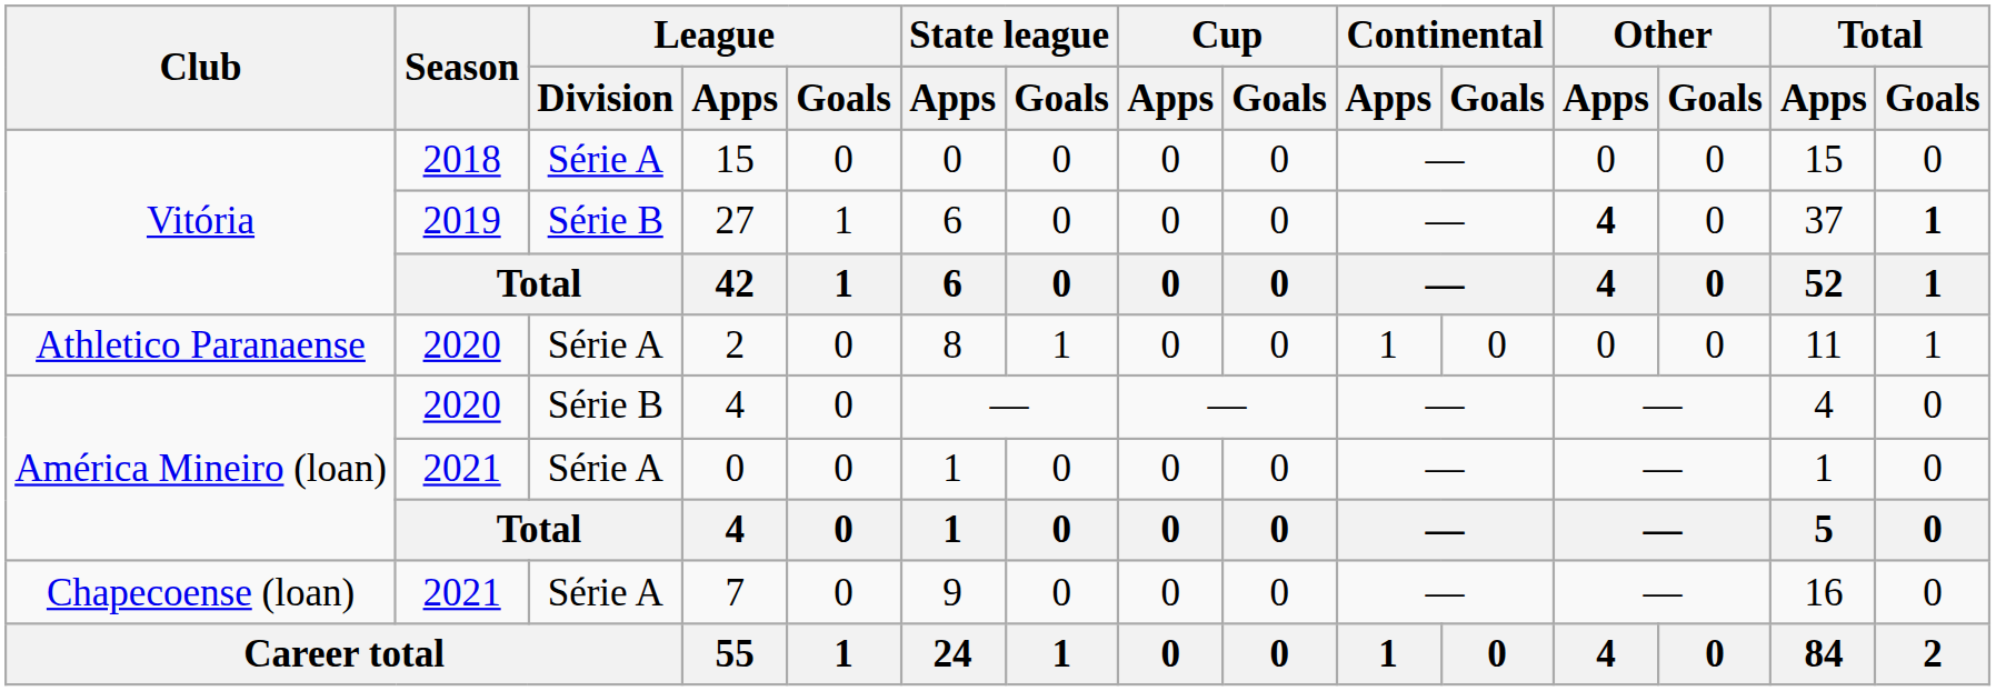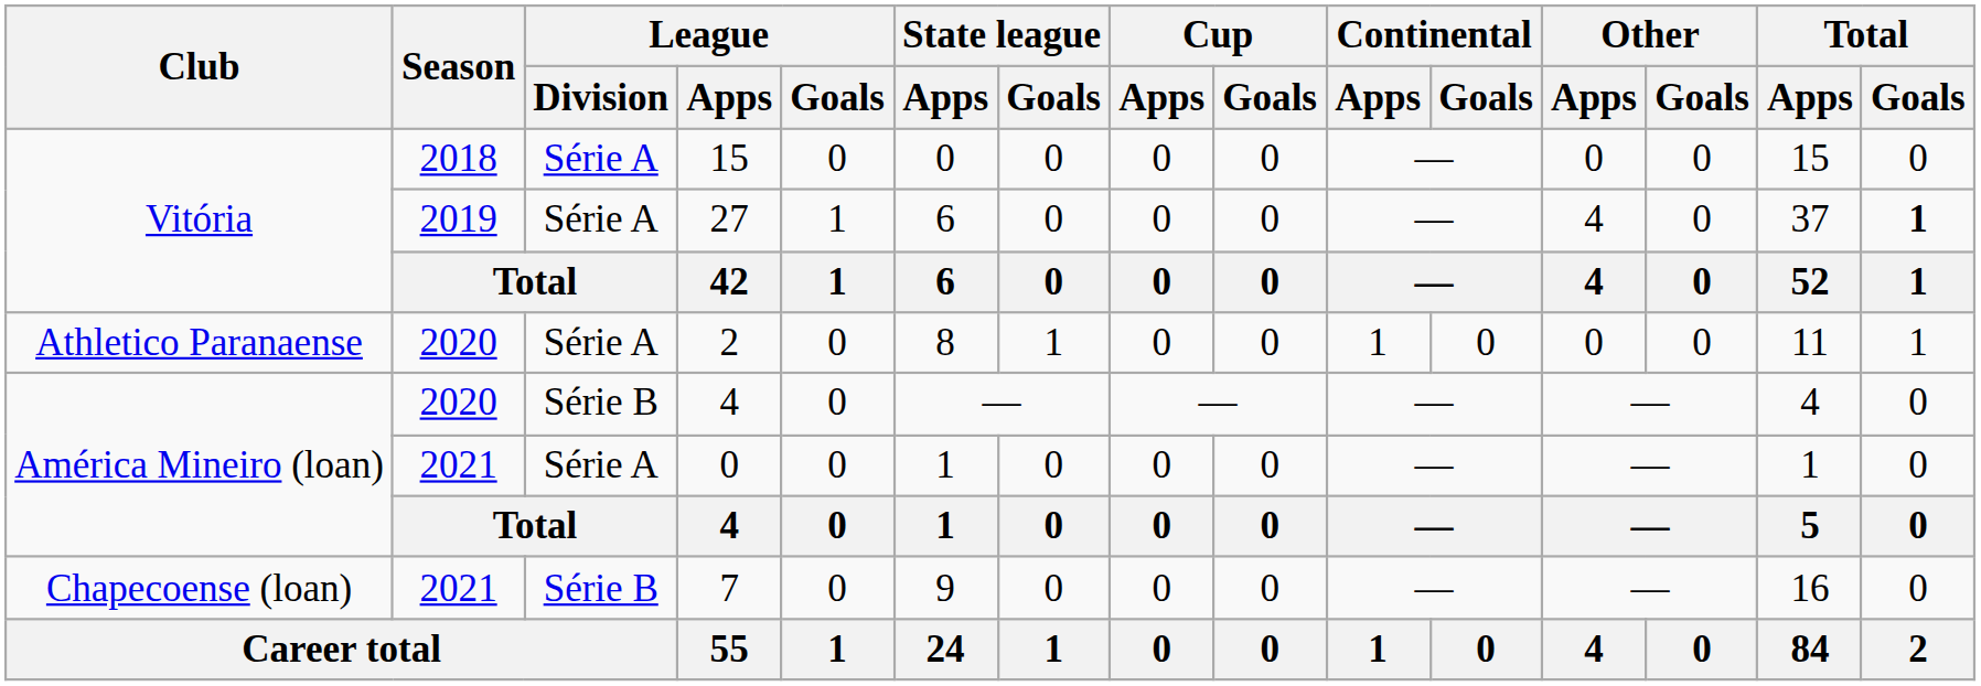 <table class="wikitable" style="text-align: center">
 <tr>
 <th rowspan="2">Club</th>
 <th rowspan="2">Season</th>
 <th colspan="3">League</th>
 <th colspan="2">State league</th>
 <th colspan="2">Cup</th>
 <th colspan="2">Continental</th>
 <th colspan="2">Other</th>
 <th colspan="2">Total</th>
 </tr>
 <tr>
 <th>Division</th>
 <th>Apps</th>
 <th>Goals</th>
 <th>Apps</th>
 <th>Goals</th>
 <th>Apps</th>
 <th>Goals</th>
 <th>Apps</th>
 <th>Goals</th>
 <th>Apps</th>
 <th>Goals</th>
 <th>Apps</th>
 <th>Goals</th>
 </tr>
 <tr>
 <td rowspan="3"><a href='#'>Vitória</a></td>
 <td><a href='#'>2018</a></td>
 <td><a href='#'>Série A</a></td>
 <td>15</td>
 <td>0</td>
 <td>0</td>
 <td>0</td>
 <td>0</td>
 <td>0</td>
 <td colspan="2">—</td>
 <td>0</td>
 <td>0</td>
 <td>15</td>
 <td>0</td>
 </tr>
 <tr>
 <td><a href='#'>2019</a></td>
-<td><a href='#'>Série B</a></td>
+<td>Série A</td>
 <td>27</td>
 <td>1</td>
 <td>6</td>
 <td>0</td>
 <td>0</td>
 <td>0</td>
 <td colspan="2">—</td>
-<td><strong>4</strong></td>
+<td>4</td>
 <td>0</td>
 <td>37</td>
 <td><strong>1</strong></td>
 </tr>
 <tr>
 <th colspan="2">Total</th>
 <th>42</th>
 <th>1</th>
 <th>6</th>
 <th>0</th>
 <th>0</th>
 <th>0</th>
 <th colspan="2">—</th>
 <th>4</th>
 <th>0</th>
 <th>52</th>
 <th>1</th>
 </tr>
 <tr>
 <td><a href='#'>Athletico Paranaense</a></td>
 <td><a href='#'>2020</a></td>
 <td>Série A</td>
 <td>2</td>
 <td>0</td>
 <td>8</td>
 <td>1</td>
 <td>0</td>
 <td>0</td>
 <td>1</td>
 <td>0</td>
 <td>0</td>
 <td>0</td>
 <td>11</td>
 <td>1</td>
 </tr>
 <tr>
 <td rowspan="3"><a href='#'>América Mineiro</a> (loan)</td>
 <td><a href='#'>2020</a></td>
 <td>Série B</td>
 <td>4</td>
 <td>0</td>
 <td colspan="2">—</td>
 <td colspan="2">—</td>
 <td colspan="2">—</td>
 <td colspan="2">—</td>
 <td>4</td>
 <td>0</td>
 </tr>
 <tr>
 <td><a href='#'>2021</a></td>
 <td>Série A</td>
 <td>0</td>
 <td>0</td>
 <td>1</td>
 <td>0</td>
 <td>0</td>
 <td>0</td>
 <td colspan="2">—</td>
 <td colspan="2">—</td>
 <td>1</td>
 <td>0</td>
 </tr>
 <tr>
 <th colspan="2">Total</th>
 <th>4</th>
 <th>0</th>
 <th>1</th>
 <th>0</th>
 <th>0</th>
 <th>0</th>
 <th colspan="2">—</th>
 <th colspan="2">—</th>
 <th>5</th>
 <th>0</th>
 </tr>
 <tr>
 <td><a href='#'>Chapecoense</a> (loan)</td>
 <td><a href='#'>2021</a></td>
-<td>Série A</td>
+<td><a href='#'>Série B</a></td>
 <td>7</td>
 <td>0</td>
 <td>9</td>
 <td>0</td>
 <td>0</td>
 <td>0</td>
 <td colspan="2">—</td>
 <td colspan="2">—</td>
 <td>16</td>
 <td>0</td>
 </tr>
 <tr>
 <th colspan="3"><strong>Career total</strong></th>
 <th>55</th>
 <th>1</th>
 <th>24</th>
 <th>1</th>
 <th>0</th>
 <th>0</th>
 <th>1</th>
 <th>0</th>
 <th>4</th>
 <th>0</th>
 <th>84</th>
 <th>2</th>
 </tr>
 </table>
